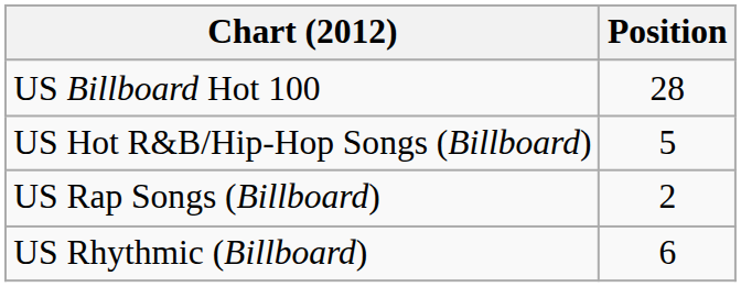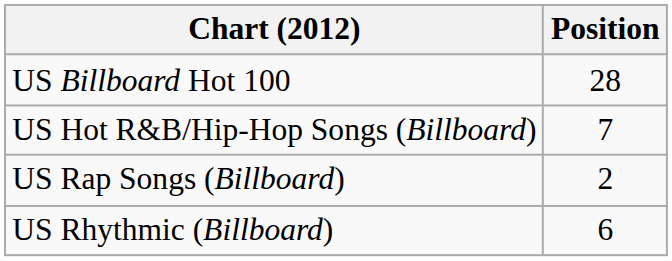 <table class="wikitable sortable plainrowheaders">
 <tr>
 <th scope="col">Chart (2012)</th>
 <th scope="col">Position</th>
 </tr>
 <tr>
 <td>US <em>Billboard</em> Hot 100</td>
 <td style="text-align:center;">28</td>
 </tr>
 <tr>
 <td>US Hot R&B/Hip-Hop Songs (<em>Billboard</em>)</td>
-<td style="text-align:center;">5</td>
+<td style="text-align:center;">7</td>
 </tr>
 <tr>
 <td>US Rap Songs (<em>Billboard</em>)</td>
 <td style="text-align:center;">2</td>
 </tr>
 <tr>
 <td>US Rhythmic (<em>Billboard</em>)</td>
 <td style="text-align:center;">6</td>
 </tr>
 </table>
